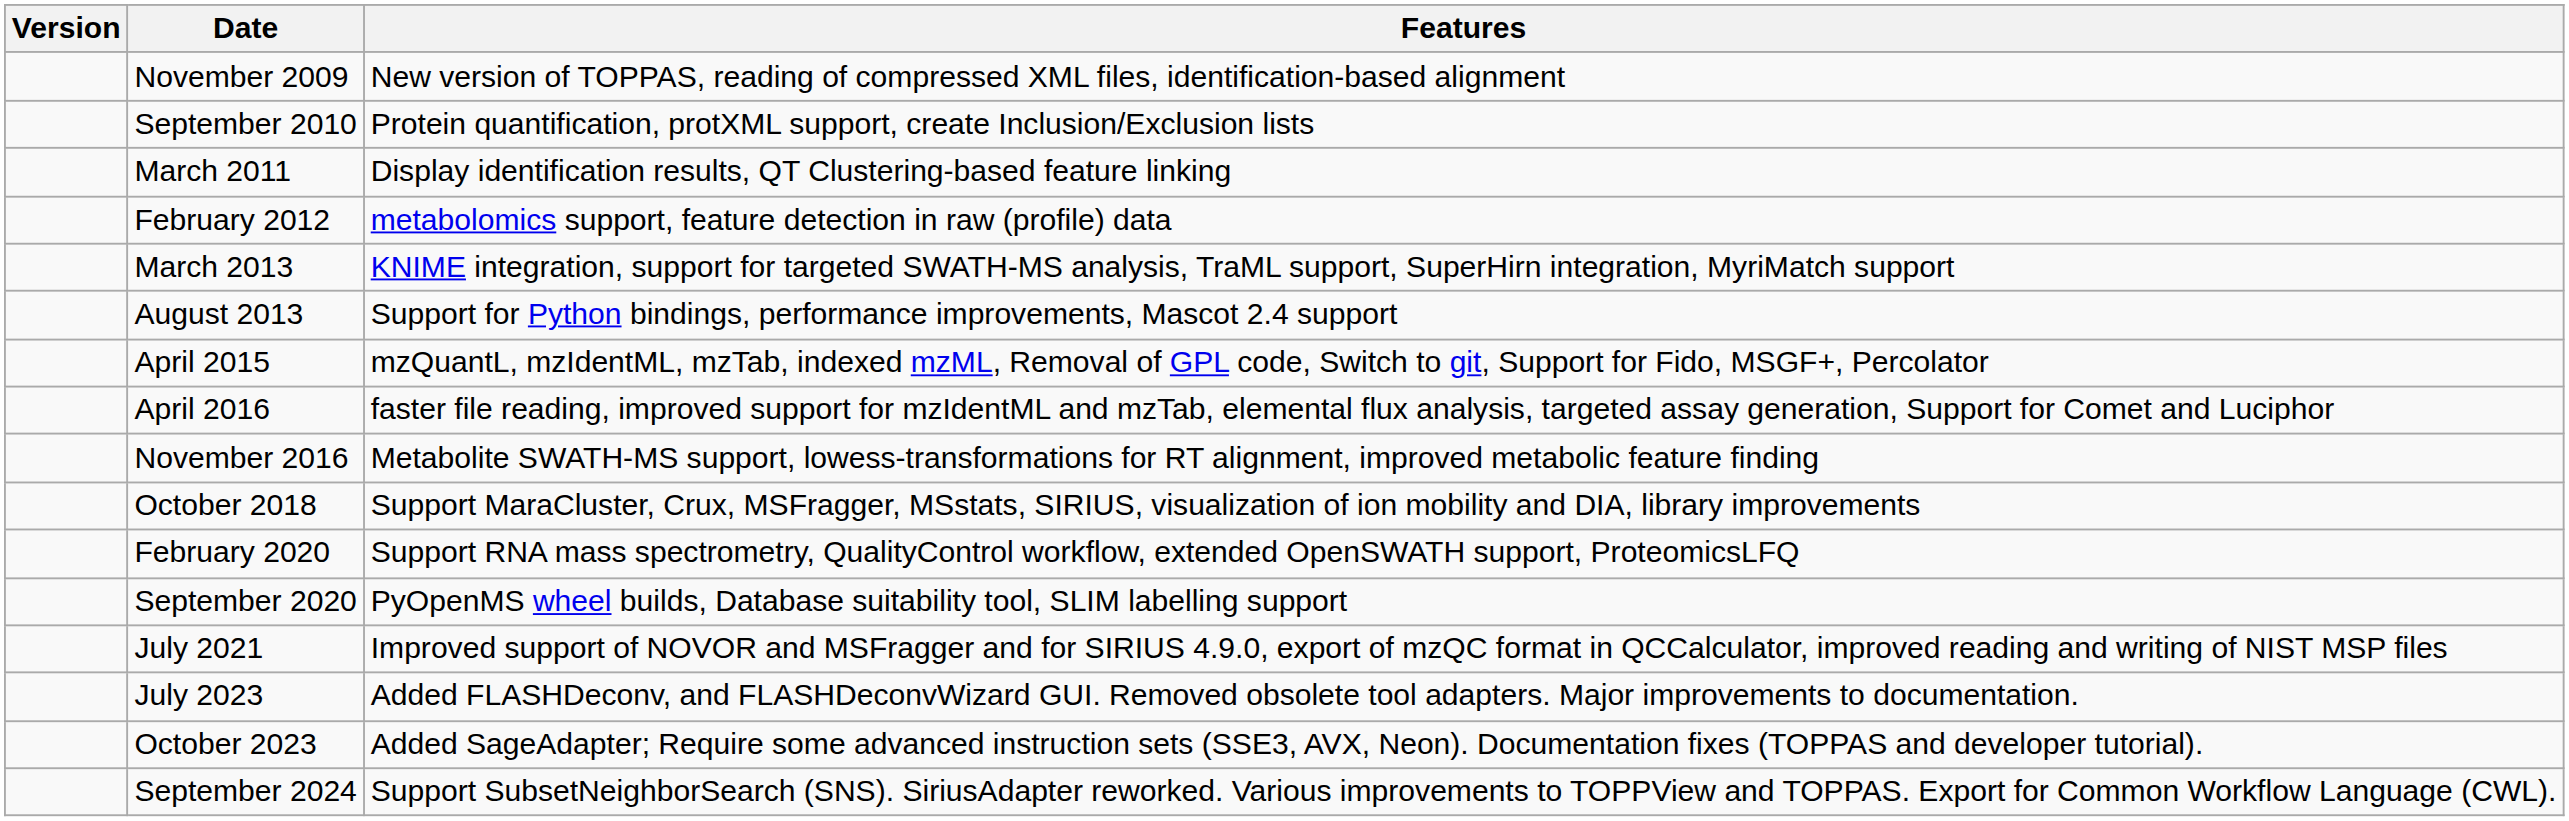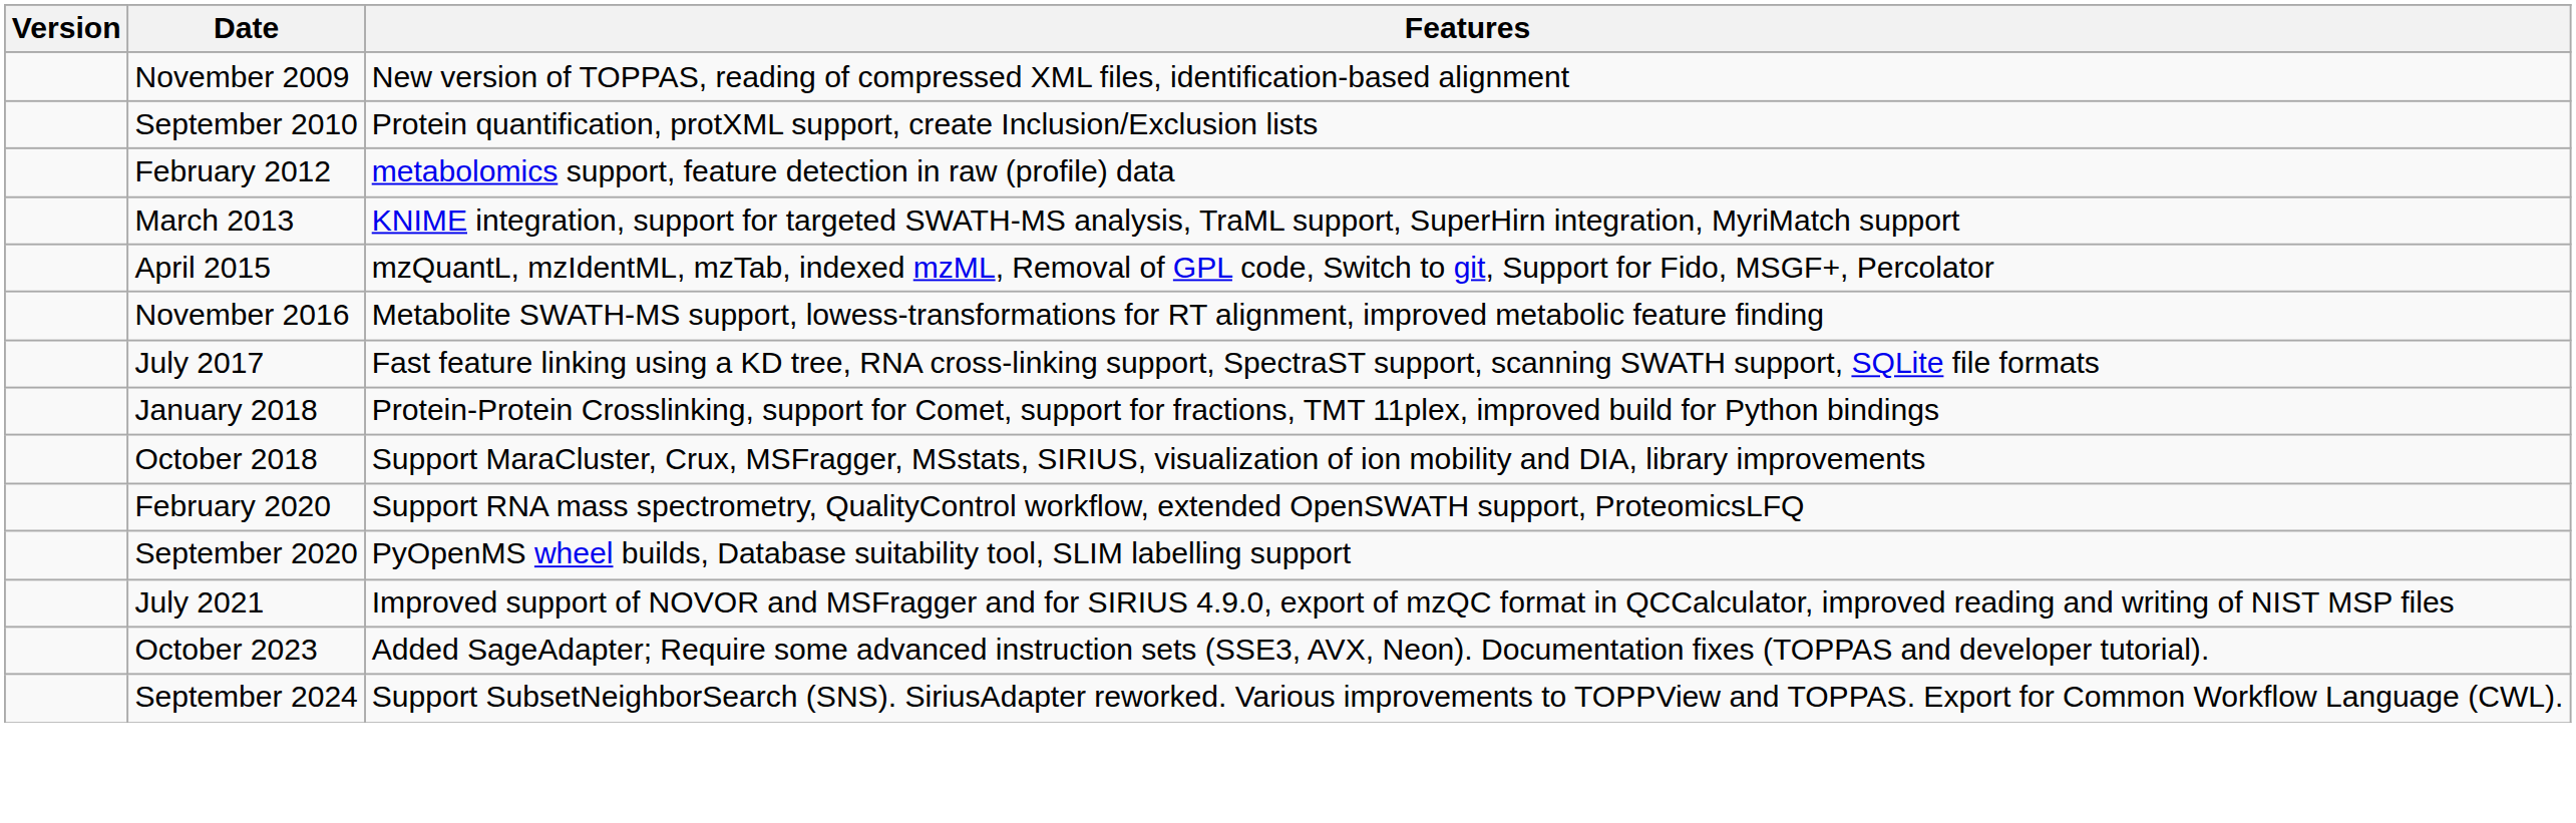 <table class="wikitable sortable">
 <tr>
 <th>Version</th>
 <th>Date</th>
 <th>Features</th>
 </tr>
 <tr>
 <td></td>
 <td>November 2009</td>
 <td>New version of TOPPAS, reading of compressed XML files, identification-based alignment</td>
 </tr>
 <tr>
 <td></td>
 <td>September 2010</td>
 <td>Protein quantification, protXML support, create Inclusion/Exclusion lists</td>
 </tr>
 <tr>
 <td></td>
-<td>March 2011</td>
-<td>Display identification results, QT Clustering-based feature linking</td>
-</tr>
-<tr>
-<td></td>
 <td>February 2012</td>
 <td><a href='#'>metabolomics</a> support, feature detection in raw (profile) data</td>
 </tr>
 <tr>
 <td></td>
 <td>March 2013</td>
 <td><a href='#'>KNIME</a> integration, support for targeted SWATH-MS analysis, TraML support, SuperHirn integration, MyriMatch support</td>
 </tr>
 <tr>
 <td></td>
-<td>August 2013</td>
-<td>Support for <a href='#'>Python</a> bindings, performance improvements, Mascot 2.4 support</td>
-</tr>
-<tr>
-<td></td>
 <td>April 2015</td>
 <td>mzQuantL, mzIdentML, mzTab, indexed <a href='#'>mzML</a>, Removal of <a href='#'>GPL</a> code, Switch to <a href='#'>git</a>, Support for Fido, MSGF+, Percolator</td>
 </tr>
 <tr>
 <td></td>
-<td>April 2016</td>
-<td>faster file reading, improved support for mzIdentML and mzTab, elemental flux analysis, targeted assay generation, Support for Comet and Luciphor</td>
+<td>November 2016</td>
+<td>Metabolite SWATH-MS support, lowess-transformations for RT alignment, improved metabolic feature finding</td>
 </tr>
 <tr>
 <td></td>
-<td>November 2016</td>
-<td>Metabolite SWATH-MS support, lowess-transformations for RT alignment, improved metabolic feature finding</td>
+<td>July 2017</td>
+<td>Fast feature linking using a KD tree, RNA cross-linking support, SpectraST support, scanning SWATH support, <a href='#'>SQLite</a> file formats</td>
+</tr>
+<tr>
+<td></td>
+<td>January 2018</td>
+<td>Protein-Protein Crosslinking, support for Comet, support for fractions, TMT 11plex, improved build for Python bindings</td>
 </tr>
 <tr>
 <td></td>
 <td>October 2018</td>
 <td>Support MaraCluster, Crux, MSFragger, MSstats, SIRIUS, visualization of ion mobility and DIA, library improvements</td>
 </tr>
 <tr>
 <td></td>
 <td>February 2020</td>
 <td>Support RNA mass spectrometry, QualityControl workflow, extended OpenSWATH support, ProteomicsLFQ</td>
 </tr>
 <tr>
 <td></td>
 <td>September 2020</td>
 <td>PyOpenMS <a href='#'>wheel</a> builds, Database suitability tool, SLIM labelling support</td>
 </tr>
 <tr>
 <td></td>
 <td>July 2021</td>
 <td>Improved support of NOVOR and MSFragger and for SIRIUS 4.9.0, export of mzQC format in QCCalculator, improved reading and writing of NIST MSP files</td>
 </tr>
 <tr>
 <td></td>
-<td>July 2023</td>
-<td>Added FLASHDeconv, and FLASHDeconvWizard GUI. Removed obsolete tool adapters. Major improvements to documentation.</td>
-</tr>
-<tr>
-<td></td>
 <td>October 2023</td>
 <td>Added SageAdapter; Require some advanced instruction sets (SSE3, AVX, Neon). Documentation fixes (TOPPAS and developer tutorial).</td>
 </tr>
 <tr>
 <td></td>
 <td>September 2024</td>
 <td>Support SubsetNeighborSearch (SNS). SiriusAdapter reworked. Various improvements to TOPPView and TOPPAS. Export for Common Workflow Language (CWL).</td>
 </tr>
 </table>
